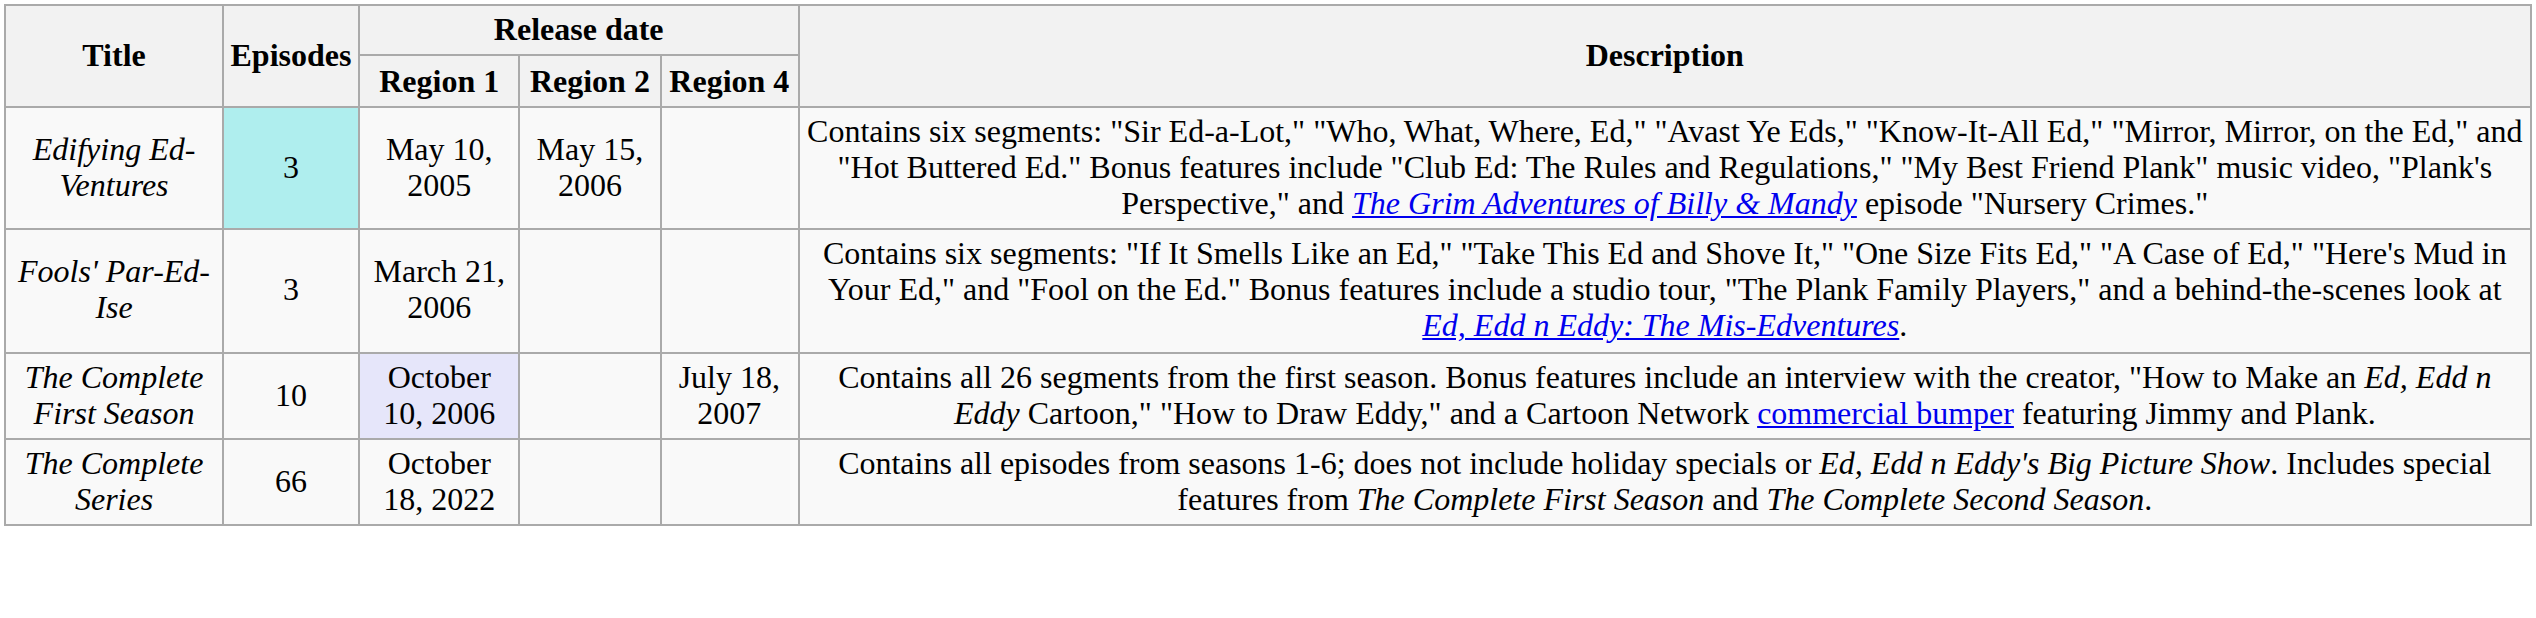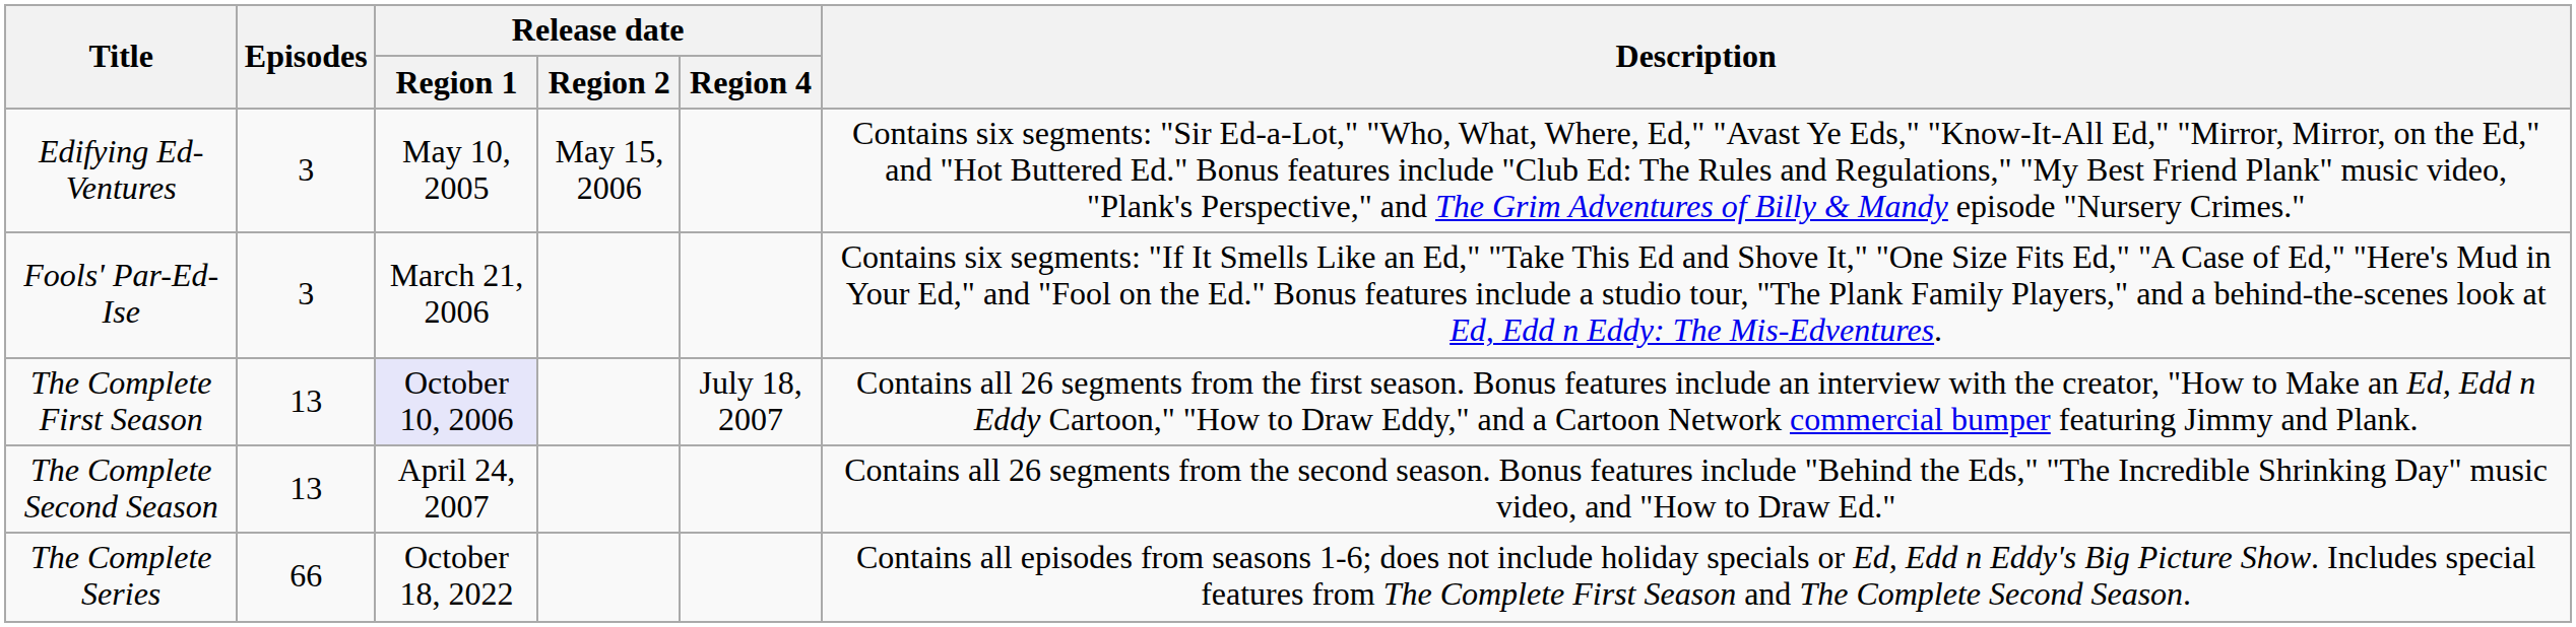 <table class="wikitable" style="margin-right: 0; text-align: center;">
 <tr>
 <th rowspan="2">Title</th>
 <th rowspan="2">Episodes</th>
 <th colspan="3">Release date</th>
 <th rowspan="2">Description</th>
 </tr>
 <tr>
 <th>Region 1</th>
 <th>Region 2</th>
 <th>Region 4</th>
 </tr>
 <tr>
 <td><em>Edifying Ed-Ventures</em></td>
-<td style="background: paleturquoise;">3</td>
+<td>3</td>
 <td>May 10, 2005</td>
 <td>May 15, 2006</td>
 <td></td>
 <td>Contains six segments: "Sir Ed-a-Lot," "Who, What, Where, Ed," "Avast Ye Eds," "Know-It-All Ed," "Mirror, Mirror, on the Ed," and "Hot Buttered Ed." Bonus features include "Club Ed: The Rules and Regulations," "My Best Friend Plank" music video, "Plank's Perspective," and <em><a href='#'>The Grim Adventures of Billy & Mandy</a></em> episode "Nursery Crimes."</td>
 </tr>
 <tr>
 <td><em>Fools' Par-Ed-Ise</em></td>
 <td>3</td>
 <td>March 21, 2006</td>
 <td></td>
 <td></td>
 <td>Contains six segments: "If It Smells Like an Ed," "Take This Ed and Shove It," "One Size Fits Ed," "A Case of Ed," "Here's Mud in Your Ed," and "Fool on the Ed." Bonus features include a studio tour, "The Plank Family Players," and a behind-the-scenes look at <em><a href='#'>Ed, Edd n Eddy: The Mis-Edventures</a></em>.</td>
 </tr>
 <tr>
 <td><em>The Complete First Season</em></td>
-<td>10</td>
+<td>13</td>
 <td style="background: lavender;">October 10, 2006</td>
 <td></td>
 <td>July 18, 2007</td>
 <td>Contains all 26 segments from the first season. Bonus features include an interview with the creator, "How to Make an <em>Ed, Edd n Eddy</em> Cartoon," "How to Draw Eddy," and a Cartoon Network <a href='#'>commercial bumper</a> featuring Jimmy and Plank.</td>
+</tr>
+<tr>
+<td><em>The Complete Second Season</em></td>
+<td>13</td>
+<td>April 24, 2007</td>
+<td></td>
+<td></td>
+<td>Contains all 26 segments from the second season. Bonus features include "Behind the Eds," "The Incredible Shrinking Day" music video, and "How to Draw Ed."</td>
 </tr>
 <tr>
 <td><em>The Complete Series</em></td>
 <td>66</td>
 <td>October 18, 2022</td>
 <td></td>
 <td></td>
 <td>Contains all episodes from seasons 1-6; does not include holiday specials or <em>Ed, Edd n Eddy's Big Picture Show</em>. Includes special features from <em>The Complete First Season</em> and <em>The Complete Second Season</em>.</td>
 </tr>
 </table>
